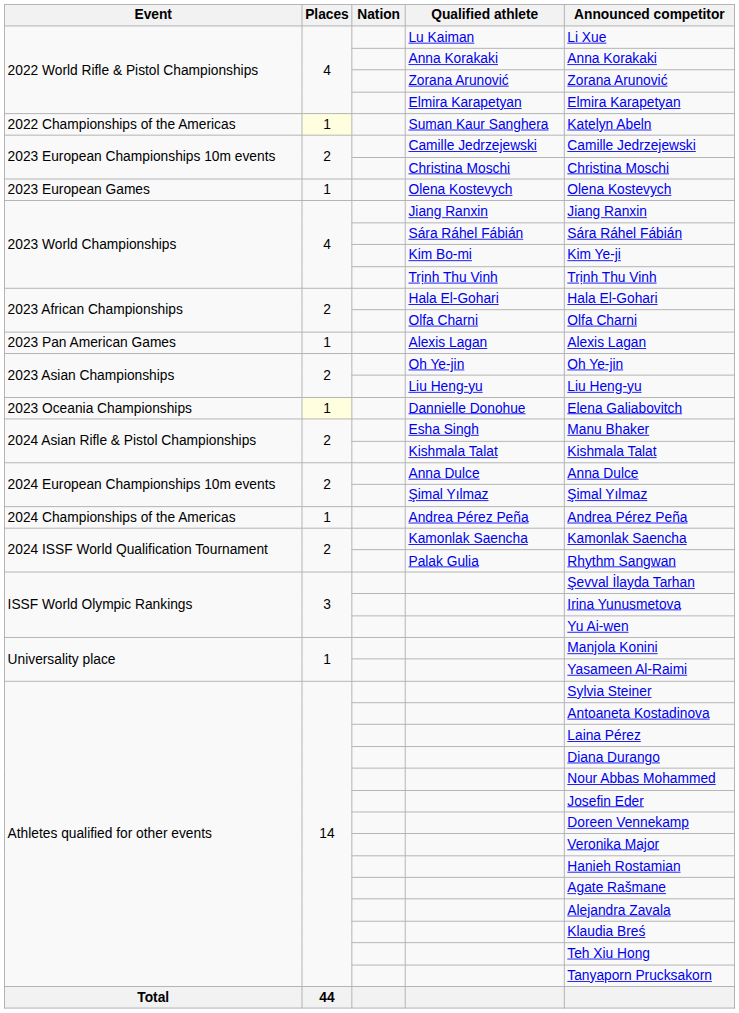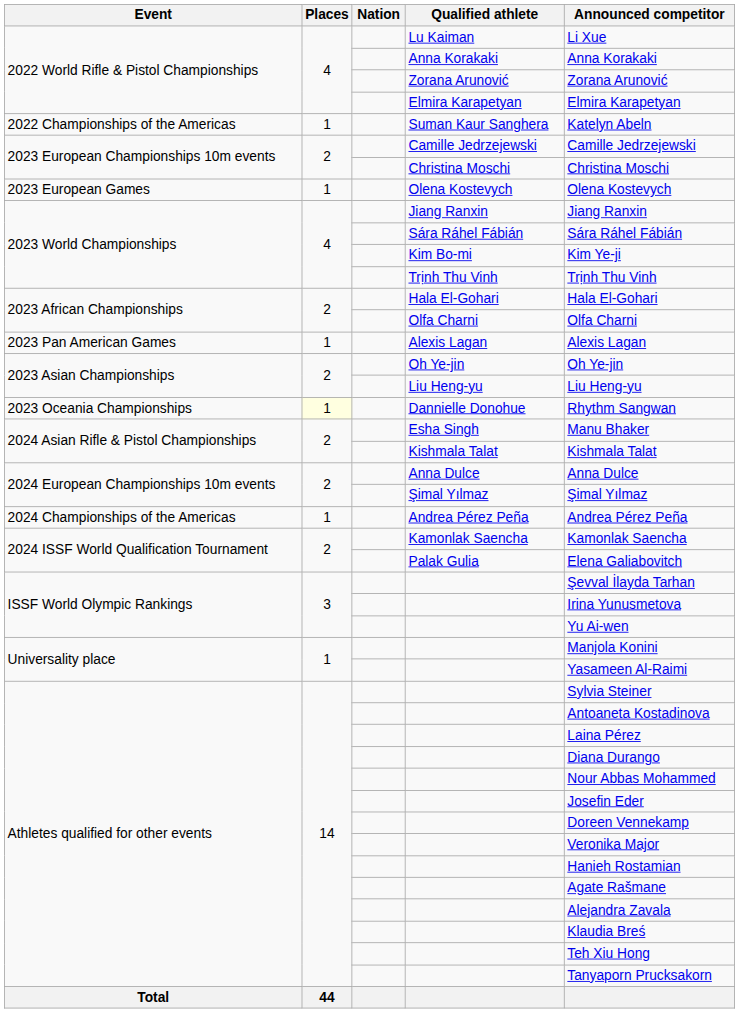 <table class=wikitable style="text-align:left" width=850>
 <tr>
 <th>Event</th>
 <th width=50>Places</th>
 <th>Nation</th>
 <th>Qualified athlete</th>
 <th>Announced competitor</th>
 </tr>
 <tr>
 <td rowspan="4">2022 World Rifle & Pistol Championships</td>
 <td rowspan=4 align=center>4</td>
 <td></td>
 <td><a href='#'>Lu Kaiman</a></td>
 <td><a href='#'>Li Xue</a></td>
 </tr>
 <tr>
 <td></td>
 <td><a href='#'>Anna Korakaki</a></td>
 <td><a href='#'>Anna Korakaki</a></td>
 </tr>
 <tr>
 <td></td>
 <td><a href='#'>Zorana Arunović</a></td>
 <td><a href='#'>Zorana Arunović</a></td>
 </tr>
 <tr>
 <td></td>
 <td><a href='#'>Elmira Karapetyan</a></td>
 <td><a href='#'>Elmira Karapetyan</a></td>
 </tr>
 <tr>
 <td>2022 Championships of the Americas</td>
-<td align=center style="background: lightyellow;">1</td>
+<td align=center>1</td>
 <td></td>
 <td><a href='#'>Suman Kaur Sanghera</a></td>
 <td><a href='#'>Katelyn Abeln</a></td>
 </tr>
 <tr>
 <td rowspan="2">2023 European Championships 10m events</td>
 <td rowspan=2 align=center>2</td>
 <td></td>
 <td><a href='#'>Camille Jedrzejewski</a></td>
 <td><a href='#'>Camille Jedrzejewski</a></td>
 </tr>
 <tr>
 <td></td>
 <td><a href='#'>Christina Moschi</a></td>
 <td><a href='#'>Christina Moschi</a></td>
 </tr>
 <tr>
 <td>2023 European Games</td>
 <td align=center>1</td>
 <td></td>
 <td><a href='#'>Olena Kostevych</a></td>
 <td><a href='#'>Olena Kostevych</a></td>
 </tr>
 <tr>
 <td rowspan="4">2023 World Championships</td>
 <td rowspan=4 align=center>4</td>
 <td></td>
 <td><a href='#'>Jiang Ranxin</a></td>
 <td><a href='#'>Jiang Ranxin</a></td>
 </tr>
 <tr>
 <td></td>
 <td><a href='#'>Sára Ráhel Fábián</a></td>
 <td><a href='#'>Sára Ráhel Fábián</a></td>
 </tr>
 <tr>
 <td></td>
 <td><a href='#'>Kim Bo-mi</a></td>
 <td><a href='#'>Kim Ye-ji</a></td>
 </tr>
 <tr>
 <td></td>
 <td><a href='#'>Trịnh Thu Vinh</a></td>
 <td><a href='#'>Trịnh Thu Vinh</a></td>
 </tr>
 <tr>
 <td rowspan="2">2023 African Championships</td>
 <td rowspan=2 align=center>2</td>
 <td></td>
 <td><a href='#'>Hala El-Gohari</a></td>
 <td><a href='#'>Hala El-Gohari</a></td>
 </tr>
 <tr>
 <td></td>
 <td><a href='#'>Olfa Charni</a></td>
 <td><a href='#'>Olfa Charni</a></td>
 </tr>
 <tr>
 <td>2023 Pan American Games</td>
 <td align=center>1</td>
 <td></td>
 <td><a href='#'>Alexis Lagan</a></td>
 <td><a href='#'>Alexis Lagan</a></td>
 </tr>
 <tr>
 <td rowspan="2">2023 Asian Championships</td>
 <td rowspan=2 align=center>2</td>
 <td></td>
 <td><a href='#'>Oh Ye-jin</a></td>
 <td><a href='#'>Oh Ye-jin</a></td>
 </tr>
 <tr>
 <td></td>
 <td><a href='#'>Liu Heng-yu</a></td>
 <td><a href='#'>Liu Heng-yu</a></td>
 </tr>
 <tr>
 <td>2023 Oceania Championships</td>
 <td align=center style="background: lightyellow;">1</td>
 <td></td>
 <td><a href='#'>Dannielle Donohue</a></td>
-<td><a href='#'>Elena Galiabovitch</a></td>
+<td><a href='#'>Rhythm Sangwan</a></td>
 </tr>
 <tr>
 <td rowspan="2">2024 Asian Rifle & Pistol Championships</td>
 <td rowspan=2 align=center>2</td>
 <td></td>
 <td><a href='#'>Esha Singh</a></td>
 <td><a href='#'>Manu Bhaker</a></td>
 </tr>
 <tr>
 <td></td>
 <td><a href='#'>Kishmala Talat</a></td>
 <td><a href='#'>Kishmala Talat</a></td>
 </tr>
 <tr>
 <td rowspan="2">2024 European Championships 10m events</td>
 <td rowspan=2 align=center>2</td>
 <td></td>
 <td><a href='#'>Anna Dulce</a></td>
 <td><a href='#'>Anna Dulce</a></td>
 </tr>
 <tr>
 <td></td>
 <td><a href='#'>Şimal Yılmaz</a></td>
 <td><a href='#'>Şimal Yılmaz</a></td>
 </tr>
 <tr>
 <td>2024 Championships of the Americas</td>
 <td align=center>1</td>
 <td></td>
 <td><a href='#'>Andrea Pérez Peña</a></td>
 <td><a href='#'>Andrea Pérez Peña</a></td>
 </tr>
 <tr>
 <td rowspan="2">2024 ISSF World Qualification Tournament</td>
 <td rowspan=2 align=center>2</td>
 <td></td>
 <td><a href='#'>Kamonlak Saencha</a></td>
 <td><a href='#'>Kamonlak Saencha</a></td>
 </tr>
 <tr>
 <td></td>
 <td><a href='#'>Palak Gulia</a></td>
-<td><a href='#'>Rhythm Sangwan</a></td>
+<td><a href='#'>Elena Galiabovitch</a></td>
 </tr>
 <tr>
 <td rowspan=3>ISSF World Olympic Rankings</td>
 <td rowspan=3 align=center>3</td>
 <td></td>
 <td></td>
 <td><a href='#'>Şevval İlayda Tarhan</a></td>
 </tr>
 <tr>
 <td></td>
 <td></td>
 <td><a href='#'>Irina Yunusmetova</a></td>
 </tr>
 <tr>
 <td></td>
 <td></td>
 <td><a href='#'>Yu Ai-wen</a></td>
 </tr>
 <tr>
 <td rowspan=2>Universality place</td>
 <td rowspan=2 align=center>1</td>
 <td></td>
 <td></td>
 <td><a href='#'>Manjola Konini</a></td>
 </tr>
 <tr>
 <td></td>
 <td></td>
 <td><a href='#'>Yasameen Al-Raimi</a></td>
 </tr>
 <tr>
 <td rowspan="14">Athletes qualified for other events</td>
 <td rowspan="14" align=center>14</td>
 <td></td>
 <td></td>
 <td><a href='#'>Sylvia Steiner</a></td>
 </tr>
 <tr>
 <td></td>
 <td></td>
 <td><a href='#'>Antoaneta Kostadinova</a></td>
 </tr>
 <tr>
 <td></td>
 <td></td>
 <td><a href='#'>Laina Pérez</a></td>
 </tr>
 <tr>
 <td></td>
 <td></td>
 <td><a href='#'>Diana Durango</a></td>
 </tr>
 <tr>
 <td></td>
 <td></td>
 <td><a href='#'>Nour Abbas Mohammed</a></td>
 </tr>
 <tr>
 <td></td>
 <td></td>
 <td><a href='#'>Josefin Eder</a></td>
 </tr>
 <tr>
 <td></td>
 <td></td>
 <td><a href='#'>Doreen Vennekamp</a></td>
 </tr>
 <tr>
 <td></td>
 <td></td>
 <td><a href='#'>Veronika Major</a></td>
 </tr>
 <tr>
 <td></td>
 <td></td>
 <td><a href='#'>Hanieh Rostamian</a></td>
 </tr>
 <tr>
 <td></td>
 <td></td>
 <td><a href='#'>Agate Rašmane</a></td>
 </tr>
 <tr>
 <td></td>
 <td></td>
 <td><a href='#'>Alejandra Zavala</a></td>
 </tr>
 <tr>
 <td></td>
 <td></td>
 <td><a href='#'>Klaudia Breś</a></td>
 </tr>
 <tr>
 <td></td>
 <td></td>
 <td><a href='#'>Teh Xiu Hong</a></td>
 </tr>
 <tr>
 <td></td>
 <td></td>
 <td><a href='#'>Tanyaporn Prucksakorn</a></td>
 </tr>
 <tr>
 <th>Total</th>
 <th>44</th>
 <th></th>
 <th></th>
 <th></th>
 </tr>
 </table>
